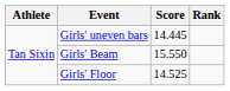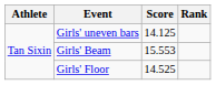 <table class="wikitable" border="1" style="font-size:90%">
 <tr>
 <th>Athlete</th>
 <th>Event</th>
 <th>Score</th>
 <th>Rank</th>
 </tr>
 <tr>
 <td rowspan=3><a href='#'>Tan Sixin</a></td>
 <td><a href='#'>Girls' uneven bars</a></td>
-<td align=center>14.445</td>
+<td align=center>14.125</td>
 <td align=center></td>
 </tr>
 <tr>
 <td><a href='#'>Girls' Beam</a></td>
-<td align=center>15.550</td>
+<td align=center>15.553</td>
 <td align=center></td>
 </tr>
 <tr>
 <td><a href='#'>Girls' Floor</a></td>
 <td align=center>14.525</td>
 <td align=center></td>
 </tr>
 </table>
